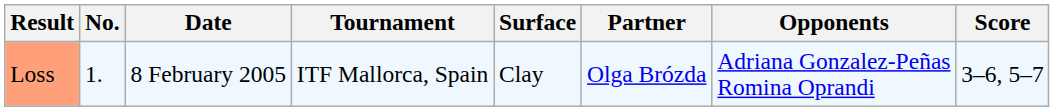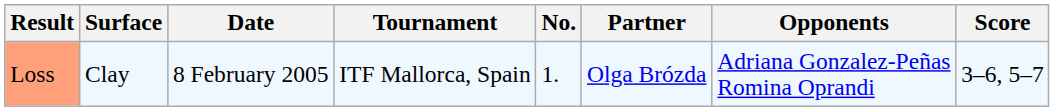 <table class="wikitable">
 <tr>
 <th>Result</th>
-<th>No.</th>
+<th>Surface</th>
 <th>Date</th>
 <th>Tournament</th>
-<th>Surface</th>
+<th>No.</th>
 <th>Partner</th>
 <th>Opponents</th>
 <th>Score</th>
 </tr>
 <tr bgcolor="#f0f8ff">
 <td style="background:#ffa07a;">Loss</td>
-<td>1.</td>
+<td>Clay</td>
 <td>8 February 2005</td>
 <td>ITF Mallorca, Spain</td>
-<td>Clay</td>
+<td>1.</td>
 <td> <a href='#'>Olga Brózda</a></td>
 <td> <a href='#'>Adriana Gonzalez-Peñas</a> <br>  <a href='#'>Romina Oprandi</a></td>
 <td>3–6, 5–7</td>
 </tr>
 </table>
